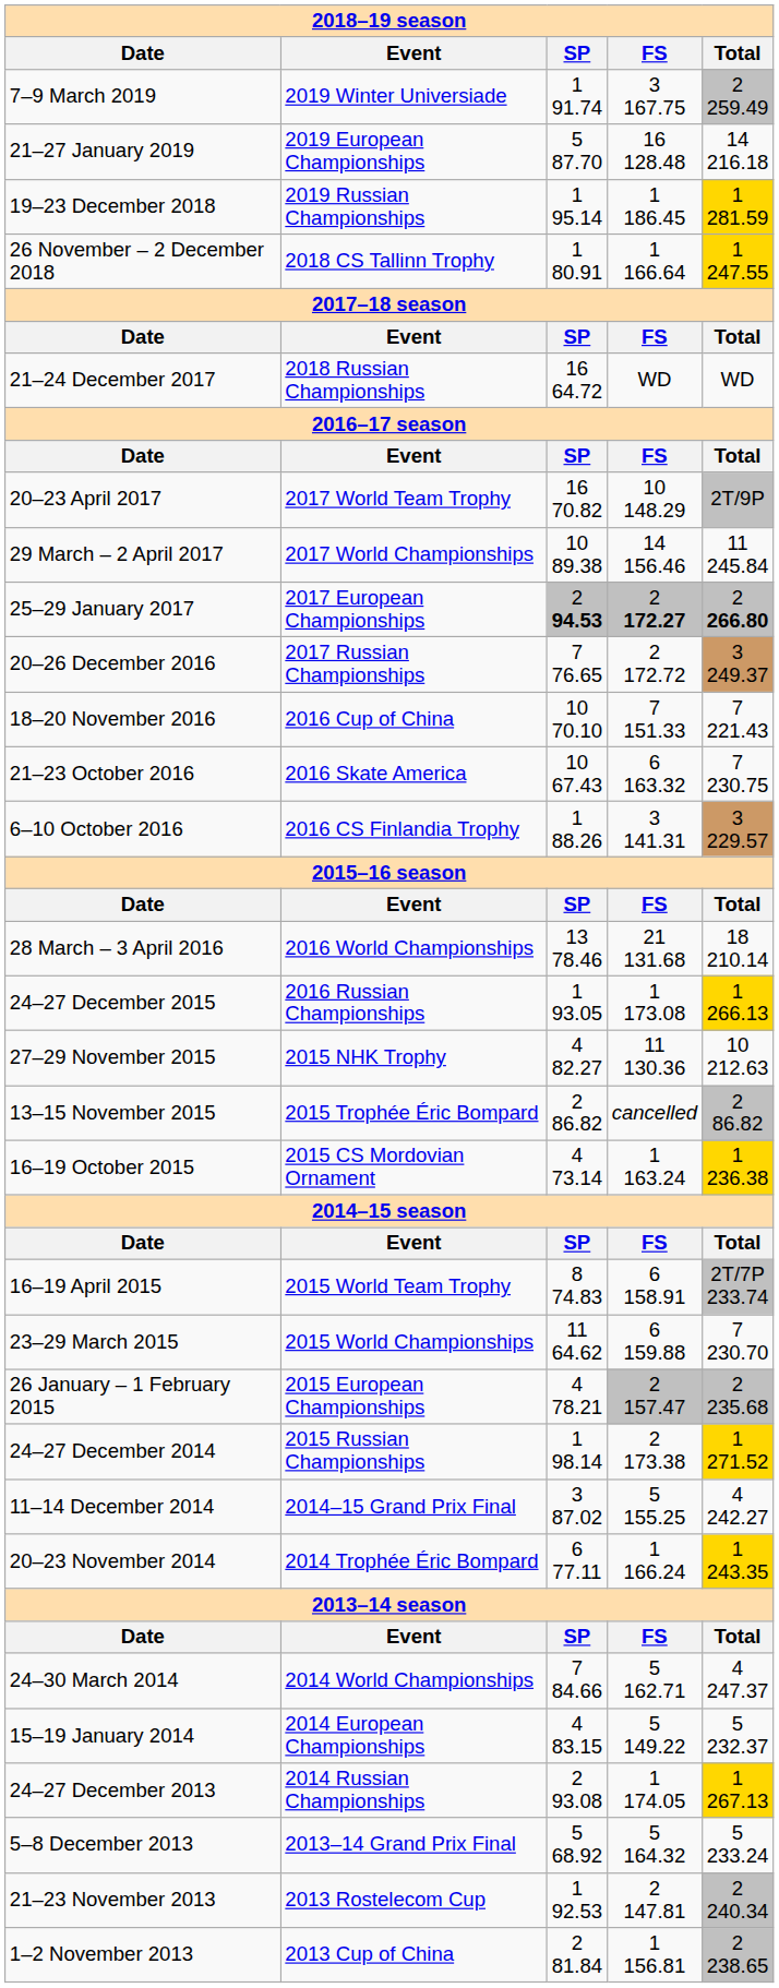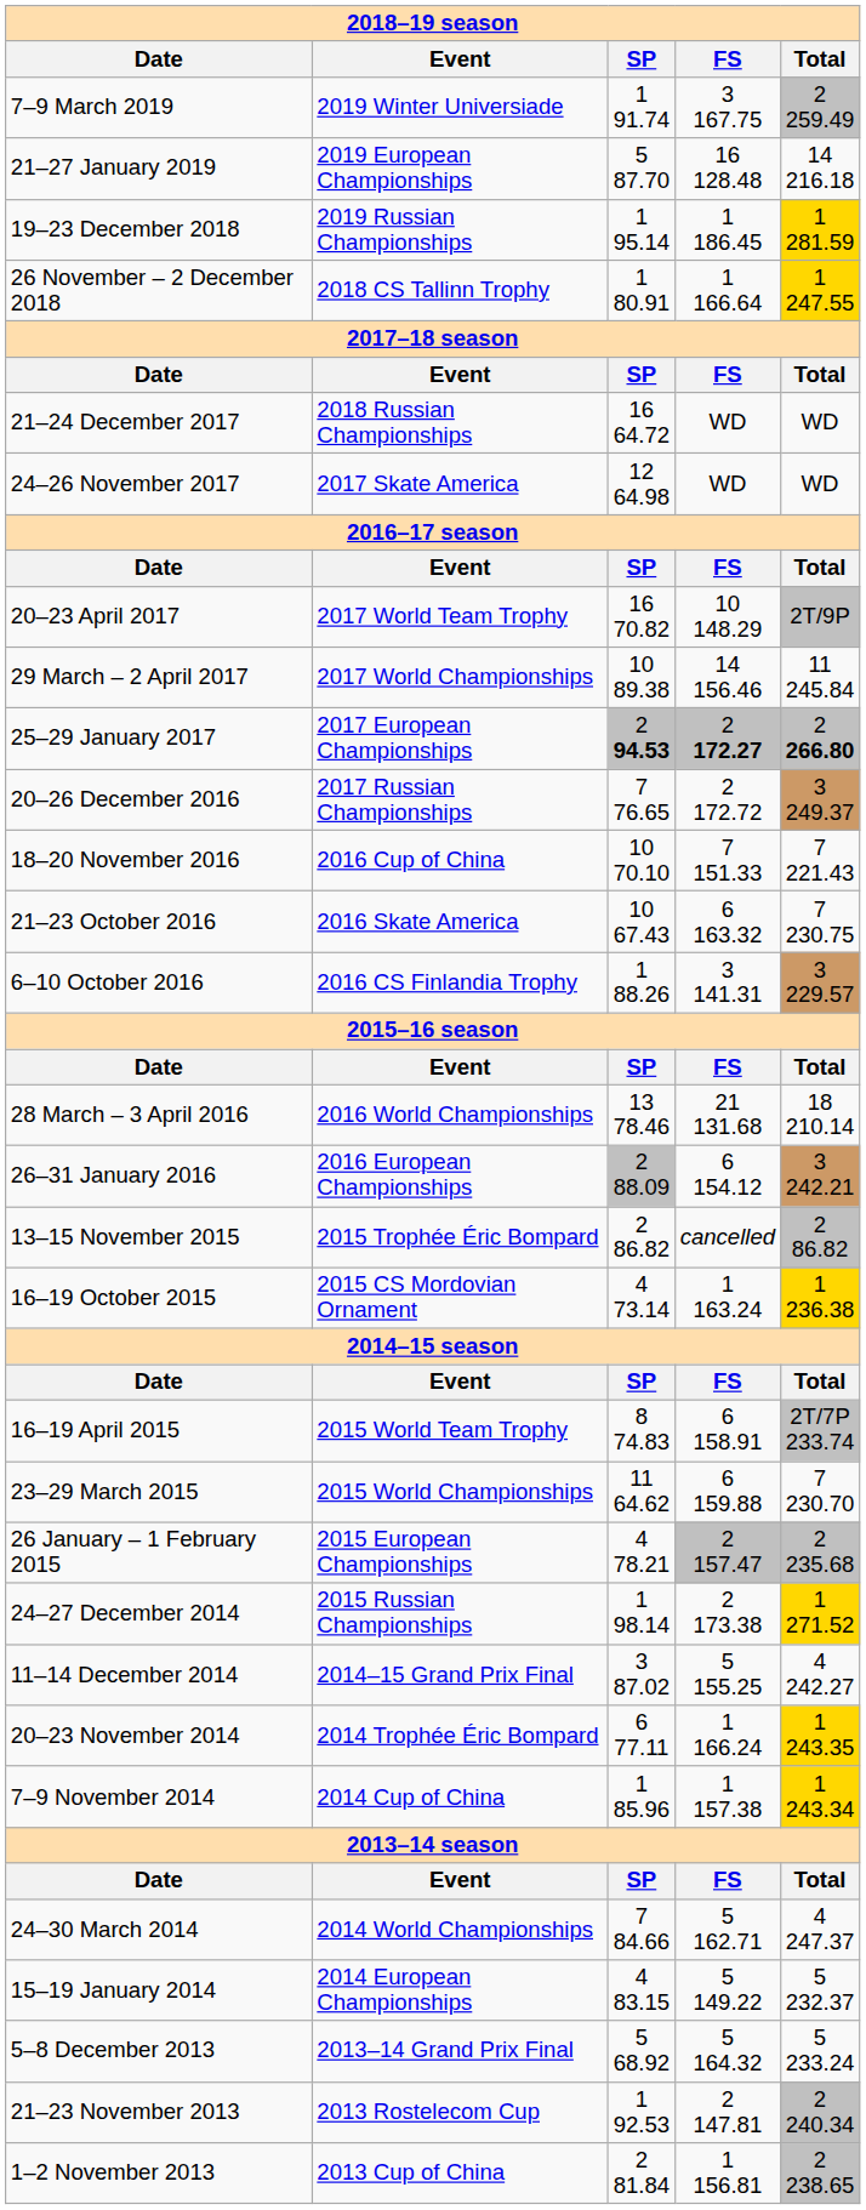 <table class="wikitable">
 <tr>
 <td style="background-color: #ffdead;" colspan=5 align=center><a href='#'><strong>2018–19 season</strong></a></td>
 </tr>
 <tr>
 <th>Date</th>
 <th>Event</th>
 <th><a href='#'>SP</a></th>
 <th><a href='#'>FS</a></th>
 <th>Total</th>
 </tr>
 <tr>
 <td>7–9 March 2019</td>
 <td><a href='#'>2019 Winter Universiade</a></td>
 <td align=center>1 <br> 91.74</td>
 <td align=center>3 <br> 167.75</td>
 <td align=center bgcolor=silver>2 <br> 259.49</td>
 </tr>
 <tr>
 <td>21–27 January 2019</td>
 <td><a href='#'>2019 European Championships</a></td>
 <td align=center>5 <br> 87.70</td>
 <td align=center>16 <br> 128.48</td>
 <td align=center>14 <br> 216.18</td>
 </tr>
 <tr>
 <td>19–23 December 2018</td>
 <td><a href='#'>2019 Russian Championships</a></td>
 <td align=center>1 <br> 95.14</td>
 <td align=center>1 <br> 186.45</td>
 <td align=center bgcolor=gold>1 <br> 281.59</td>
 </tr>
 <tr>
 <td>26 November – 2 December 2018</td>
 <td><a href='#'>2018 CS Tallinn Trophy</a></td>
 <td align=center>1 <br> 80.91</td>
 <td align=center>1 <br> 166.64</td>
 <td align=center bgcolor=gold>1 <br> 247.55</td>
 </tr>
 <tr>
 <td style="background-color: #ffdead;" colspan=5 align=center><a href='#'><strong>2017–18 season</strong></a></td>
 </tr>
 <tr>
 <th>Date</th>
 <th>Event</th>
 <th><a href='#'>SP</a></th>
 <th><a href='#'>FS</a></th>
 <th>Total</th>
 </tr>
 <tr>
 <td>21–24 December 2017</td>
 <td><a href='#'>2018 Russian Championships</a></td>
 <td align=center>16 <br> 64.72</td>
+<td align=center>WD</td>
+<td align=center>WD</td>
+</tr>
+<tr>
+<td>24–26 November 2017</td>
+<td><a href='#'>2017 Skate America</a></td>
+<td align=center>12 <br> 64.98</td>
 <td align=center>WD</td>
 <td align=center>WD</td>
 </tr>
 <tr>
 <td style="background-color: #ffdead;" colspan=5 align=center><a href='#'><strong>2016–17 season</strong></a></td>
 </tr>
 <tr>
 <th>Date</th>
 <th>Event</th>
 <th><a href='#'>SP</a></th>
 <th><a href='#'>FS</a></th>
 <th>Total</th>
 </tr>
 <tr>
 <td>20–23 April 2017</td>
 <td><a href='#'>2017 World Team Trophy</a></td>
 <td align=center>16 <br> 70.82</td>
 <td align=center>10 <br> 148.29</td>
 <td align=center bgcolor=silver>2T/9P</td>
 </tr>
 <tr>
 <td>29 March – 2 April 2017</td>
 <td><a href='#'>2017 World Championships</a></td>
 <td align=center>10 <br> 89.38</td>
 <td align=center>14 <br> 156.46</td>
 <td align=center>11 <br> 245.84</td>
 </tr>
 <tr>
 <td>25–29 January 2017</td>
 <td><a href='#'>2017 European Championships</a></td>
 <td align=center  bgcolor=silver>2 <br> <strong>94.53</strong></td>
 <td align=center  bgcolor=silver>2 <br> <strong>172.27</strong></td>
 <td align=center  bgcolor=silver>2 <br> <strong>266.80</strong></td>
 </tr>
 <tr>
 <td>20–26 December 2016</td>
 <td><a href='#'>2017 Russian Championships</a></td>
 <td align=center>7 <br> 76.65</td>
 <td align=center>2 <br> 172.72</td>
 <td align=center bgcolor=cc9966>3 <br> 249.37</td>
 </tr>
 <tr>
 <td>18–20 November 2016</td>
 <td><a href='#'>2016 Cup of China</a></td>
 <td align=center>10 <br> 70.10</td>
 <td align=center>7 <br> 151.33</td>
 <td align=center>7 <br> 221.43</td>
 </tr>
 <tr>
 <td>21–23 October 2016</td>
 <td><a href='#'>2016 Skate America</a></td>
 <td align=center>10 <br> 67.43</td>
 <td align=center>6 <br> 163.32</td>
 <td align=center>7 <br> 230.75</td>
 </tr>
 <tr>
 <td>6–10 October 2016</td>
 <td><a href='#'>2016 CS Finlandia Trophy</a></td>
 <td align=center>1 <br> 88.26</td>
 <td align=center>3 <br> 141.31</td>
 <td align=center bgcolor=cc9966>3 <br> 229.57</td>
 </tr>
 <tr>
 <th style="background-color: #ffdead;" colspan=5 align=center><a href='#'>2015–16 season</a></th>
 </tr>
 <tr>
 <th>Date</th>
 <th>Event</th>
 <th><a href='#'>SP</a></th>
 <th><a href='#'>FS</a></th>
 <th>Total</th>
 </tr>
 <tr>
 <td>28 March – 3 April 2016</td>
 <td><a href='#'>2016 World Championships</a></td>
 <td align=center>13 <br> 78.46</td>
 <td align=center>21 <br> 131.68</td>
 <td align=center>18 <br> 210.14</td>
 </tr>
 <tr>
-<td>24–27 December 2015</td>
-<td><a href='#'>2016 Russian Championships</a></td>
-<td align=center>1 <br> 93.05</td>
-<td align=center>1 <br> 173.08</td>
-<td align=center bgcolor=gold>1 <br> 266.13</td>
-</tr>
-<tr>
-<td>27–29 November 2015</td>
-<td><a href='#'>2015 NHK Trophy</a></td>
-<td align=center>4 <br> 82.27</td>
-<td align=center>11 <br> 130.36</td>
-<td align=center>10 <br> 212.63</td>
+<td>26–31 January 2016</td>
+<td><a href='#'>2016 European Championships</a></td>
+<td align=center bgcolor=silver>2 <br> 88.09</td>
+<td align=center>6 <br> 154.12</td>
+<td align=center bgcolor=cc9966>3 <br> 242.21</td>
 </tr>
 <tr>
 <td>13–15 November 2015</td>
 <td><a href='#'>2015 Trophée Éric Bompard</a></td>
 <td align=center>2 <br> 86.82</td>
 <td align=center><em>cancelled</em></td>
 <td align=center bgcolor=silver>2 <br> 86.82</td>
 </tr>
 <tr>
 <td>16–19 October 2015</td>
 <td><a href='#'>2015 CS Mordovian Ornament</a></td>
 <td align=center>4 <br> 73.14</td>
 <td align=center>1 <br> 163.24</td>
 <td align=center bgcolor=gold>1 <br> 236.38</td>
 </tr>
 <tr>
 <th style="background-color: #ffdead;" colspan=5 align=center><a href='#'>2014–15 season</a></th>
 </tr>
 <tr>
 <th>Date</th>
 <th>Event</th>
 <th><a href='#'>SP</a></th>
 <th><a href='#'>FS</a></th>
 <th>Total</th>
 </tr>
 <tr>
 <td>16–19 April 2015</td>
 <td><a href='#'>2015 World Team Trophy</a></td>
 <td align=center>8 <br> 74.83</td>
 <td align=center>6 <br> 158.91</td>
 <td align=center bgcolor=silver>2T/7P <br> 233.74</td>
 </tr>
 <tr>
 <td>23–29 March 2015</td>
 <td><a href='#'>2015 World Championships</a></td>
 <td align=center>11 <br> 64.62</td>
 <td align=center>6 <br> 159.88</td>
 <td align=center>7 <br> 230.70</td>
 </tr>
 <tr>
 <td>26 January – 1 February 2015</td>
 <td><a href='#'>2015 European Championships</a></td>
 <td align=center>4 <br> 78.21</td>
 <td align=center bgcolor=silver>2 <br> 157.47</td>
 <td align=center bgcolor=silver>2 <br> 235.68</td>
 </tr>
 <tr>
 <td>24–27 December 2014</td>
 <td><a href='#'>2015 Russian Championships</a></td>
 <td align=center>1 <br> 98.14</td>
 <td align=center>2 <br> 173.38</td>
 <td align=center bgcolor=gold>1 <br> 271.52</td>
 </tr>
 <tr>
 <td>11–14 December 2014</td>
 <td><a href='#'>2014–15 Grand Prix Final</a></td>
 <td align=center>3 <br> 87.02</td>
 <td align=center>5 <br> 155.25</td>
 <td align=center>4 <br> 242.27</td>
 </tr>
 <tr>
 <td>20–23 November 2014</td>
 <td><a href='#'>2014 Trophée Éric Bompard</a></td>
 <td align=center>6 <br> 77.11</td>
 <td align=center>1 <br> 166.24</td>
 <td align=center bgcolor=gold>1 <br> 243.35</td>
 </tr>
 <tr>
+<td>7–9 November 2014</td>
+<td><a href='#'>2014 Cup of China</a></td>
+<td align=center>1 <br> 85.96</td>
+<td align=center>1 <br> 157.38</td>
+<td align=center bgcolor=gold>1 <br> 243.34</td>
+</tr>
+<tr>
 <th style="background-color: #ffdead;" colspan=5 align=center><a href='#'>2013–14 season</a></th>
 </tr>
 <tr>
 <th>Date</th>
 <th>Event</th>
 <th><a href='#'>SP</a></th>
 <th><a href='#'>FS</a></th>
 <th>Total</th>
 </tr>
 <tr>
 <td>24–30 March 2014</td>
 <td><a href='#'>2014 World Championships</a></td>
 <td align=center>7 <br> 84.66</td>
 <td align=center>5 <br> 162.71</td>
 <td align=center>4 <br> 247.37</td>
 </tr>
 <tr>
 <td>15–19 January 2014</td>
 <td><a href='#'>2014 European Championships</a></td>
 <td align=center>4 <br> 83.15</td>
 <td align=center>5 <br> 149.22</td>
 <td align=center>5 <br> 232.37</td>
 </tr>
 <tr>
-<td>24–27 December 2013</td>
-<td><a href='#'>2014 Russian Championships</a></td>
-<td align=center>2 <br> 93.08</td>
-<td align=center>1 <br> 174.05</td>
-<td align=center bgcolor=gold>1 <br> 267.13</td>
-</tr>
-<tr>
 <td>5–8 December 2013</td>
 <td><a href='#'>2013–14 Grand Prix Final</a></td>
 <td align=center>5 <br> 68.92</td>
 <td align=center>5 <br> 164.32</td>
 <td align=center>5 <br> 233.24</td>
 </tr>
 <tr>
 <td>21–23 November 2013</td>
 <td><a href='#'>2013 Rostelecom Cup</a></td>
 <td align=center>1 <br> 92.53</td>
 <td align=center>2 <br> 147.81</td>
 <td align=center bgcolor=silver>2 <br> 240.34</td>
 </tr>
 <tr>
 <td>1–2 November 2013</td>
 <td><a href='#'>2013 Cup of China</a></td>
 <td align=center>2 <br> 81.84</td>
 <td align=center>1 <br> 156.81</td>
 <td align=center bgcolor=silver>2 <br> 238.65</td>
 </tr>
 </table>
